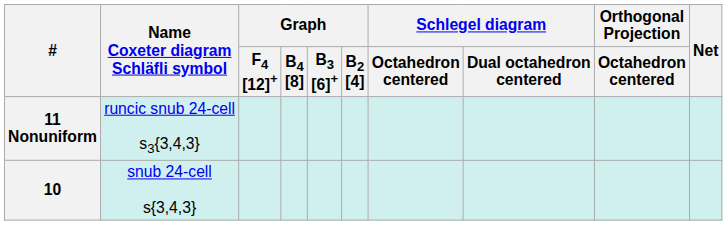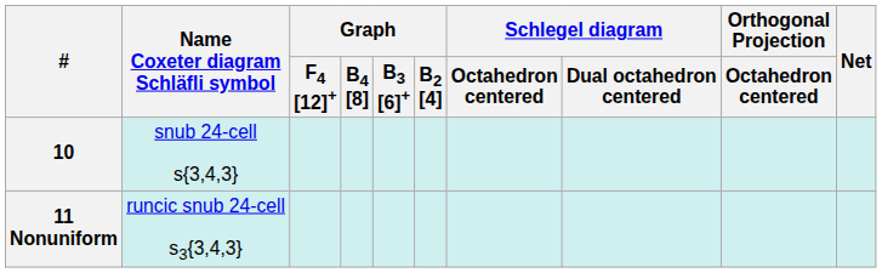 <table class="wikitable">
 <tr>
 <th rowspan=2>#</th>
 <th rowspan=2>Name<br><a href='#'>Coxeter diagram</a><br><a href='#'>Schläfli symbol</a></th>
 <th colspan=4>Graph<br></th>
 <th colspan=2><a href='#'>Schlegel diagram</a></th>
 <th>Orthogonal<br>Projection</th>
 <th rowspan=2>Net</th>
 </tr>
 <tr>
 <th>F<sub>4</sub><br>[12]<sup>+</sup></th>
 <th>B<sub>4</sub><br>[8]</th>
 <th>B<sub>3</sub><br>[6]<sup>+</sup></th>
 <th>B<sub>2</sub><br>[4]</th>
 <th>Octahedron<br>centered</th>
 <th>Dual octahedron<br>centered</th>
 <th>Octahedron<br>centered</th>
 </tr>
+<tr BGCOLOR="#d0f0f0" align=center>
+<th>10</th>
+<td><a href='#'>snub 24-cell</a><br><br>s{3,4,3}</td>
+<td></td>
+<td></td>
+<td></td>
+<td></td>
+<td></td>
+<td></td>
+<td></td>
+<td></td>
+</tr>
 <tr BGCOLOR="#d0f0f0"  align=center>
 <th>11<br>Nonuniform</th>
 <td><a href='#'>runcic snub 24-cell</a><br><br>s<sub>3</sub>{3,4,3}</td>
 <td></td>
 <td></td>
 <td></td>
 <td></td>
 <td></td>
 <td></td>
 <td></td>
 <td></td>
 </tr>
-<tr BGCOLOR="#d0f0f0" align=center>
-<th>10</th>
-<td><a href='#'>snub 24-cell</a><br><br>s{3,4,3}</td>
-<td></td>
-<td></td>
-<td></td>
-<td></td>
-<td></td>
-<td></td>
-<td></td>
-<td></td>
-</tr>
 </table>
